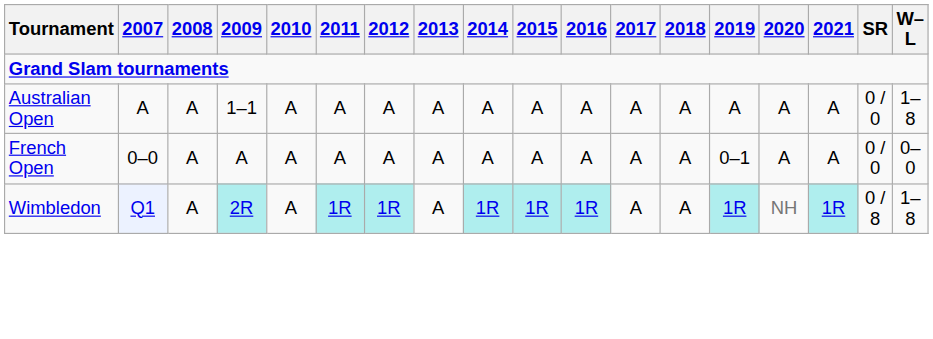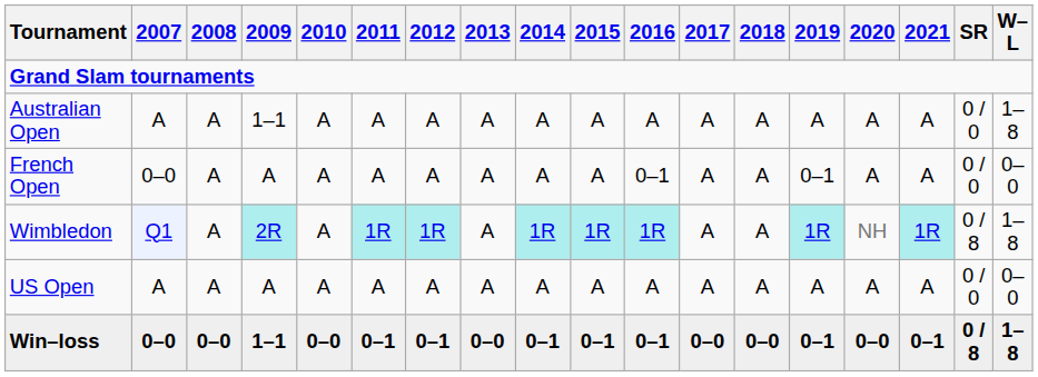 <table class=wikitable style=text-align:center>
 <tr>
 <th>Tournament</th>
 <th><a href='#'>2007</a></th>
 <th><a href='#'>2008</a></th>
 <th><a href='#'>2009</a></th>
 <th><a href='#'>2010</a></th>
 <th><a href='#'>2011</a></th>
 <th><a href='#'>2012</a></th>
 <th><a href='#'>2013</a></th>
 <th><a href='#'>2014</a></th>
 <th><a href='#'>2015</a></th>
 <th><a href='#'>2016</a></th>
 <th><a href='#'>2017</a></th>
 <th><a href='#'>2018</a></th>
 <th><a href='#'>2019</a></th>
 <th><a href='#'>2020</a></th>
 <th><a href='#'>2021</a></th>
 <th width=35>SR</th>
 <th width=35>W–L</th>
 </tr>
 <tr>
 <td colspan="18" style="text-align:left;"><strong><a href='#'>Grand Slam tournaments</a></strong></td>
 </tr>
 <tr>
 <td align=left><a href='#'>Australian Open</a></td>
 <td>A</td>
 <td>A</td>
 <td>1–1</td>
 <td>A</td>
 <td>A</td>
 <td>A</td>
 <td>A</td>
 <td>A</td>
 <td>A</td>
 <td>A</td>
 <td>A</td>
 <td>A</td>
 <td>A</td>
 <td>A</td>
 <td>A</td>
 <td>0 / 0</td>
 <td>1–8</td>
 </tr>
 <tr>
 <td align=left><a href='#'>French Open</a></td>
 <td>0–0</td>
 <td>A</td>
 <td>A</td>
 <td>A</td>
 <td>A</td>
 <td>A</td>
 <td>A</td>
 <td>A</td>
 <td>A</td>
-<td>A</td>
+<td>0–1</td>
 <td>A</td>
 <td>A</td>
 <td>0–1</td>
 <td>A</td>
 <td>A</td>
 <td>0 / 0</td>
 <td>0–0</td>
 </tr>
 <tr>
 <td align=left><a href='#'>Wimbledon</a></td>
 <td bgcolor=ecf2ff><a href='#'>Q1</a></td>
 <td>A</td>
 <td bgcolor=afeeee><a href='#'>2R</a></td>
 <td>A</td>
 <td bgcolor=afeeee><a href='#'>1R</a></td>
 <td bgcolor=afeeee><a href='#'>1R</a></td>
 <td>A</td>
 <td bgcolor=afeeee><a href='#'>1R</a></td>
 <td bgcolor=afeeee><a href='#'>1R</a></td>
 <td bgcolor=afeeee><a href='#'>1R</a></td>
 <td>A</td>
 <td>A</td>
 <td bgcolor=afeeee><a href='#'>1R</a></td>
 <td style=color:#767676>NH</td>
 <td bgcolor=afeeee><a href='#'>1R</a></td>
 <td>0 / 8</td>
 <td>1–8</td>
 </tr>
+<tr>
+<td align=left><a href='#'>US Open</a></td>
+<td>A</td>
+<td>A</td>
+<td>A</td>
+<td>A</td>
+<td>A</td>
+<td>A</td>
+<td>A</td>
+<td>A</td>
+<td>A</td>
+<td>A</td>
+<td>A</td>
+<td>A</td>
+<td>A</td>
+<td>A</td>
+<td>A</td>
+<td>0 / 0</td>
+<td>0–0</td>
+</tr>
+<tr style=font-weight:bold;background:#efefef>
+<td style=text-align:left>Win–loss</td>
+<td>0–0</td>
+<td>0–0</td>
+<td>1–1</td>
+<td>0–0</td>
+<td>0–1</td>
+<td>0–1</td>
+<td>0–0</td>
+<td>0–1</td>
+<td>0–1</td>
+<td>0–1</td>
+<td>0–0</td>
+<td>0–0</td>
+<td>0–1</td>
+<td>0–0</td>
+<td>0–1</td>
+<td>0 / 8</td>
+<td>1–8</td>
+</tr>
 </table>
